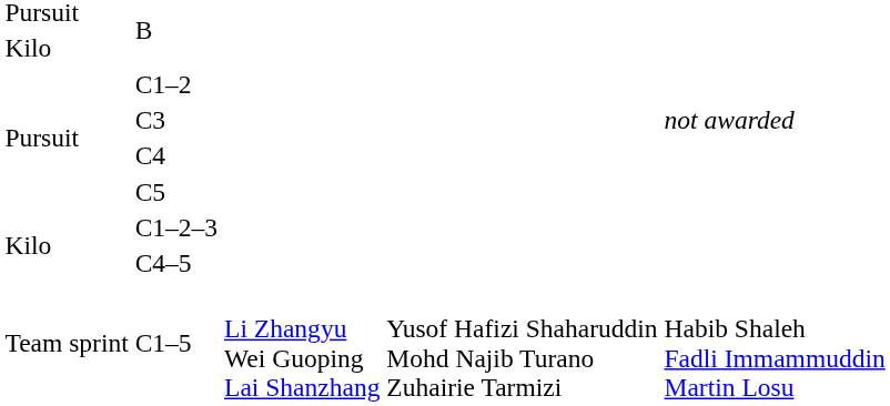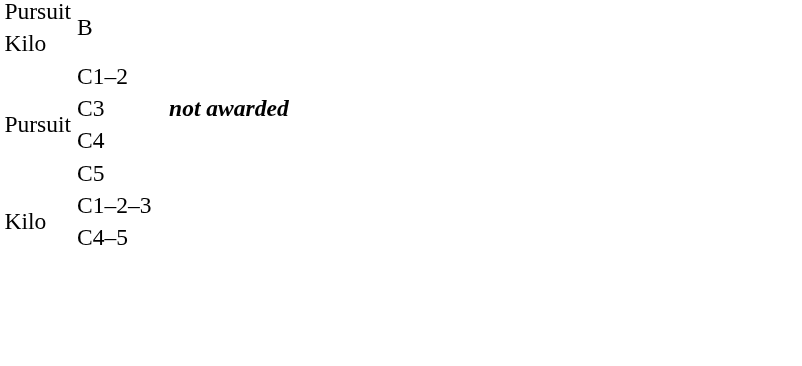 <table>
 <tr>
 <td>Pursuit</td>
 <td rowspan=2>B</td>
 <td></td>
 <td></td>
 <td></td>
 </tr>
 <tr>
 <td>Kilo</td>
 <td></td>
 <td></td>
 <td></td>
 </tr>
 <tr>
 <td rowspan=4>Pursuit</td>
 <td>C1–2</td>
 <td></td>
 <td></td>
 <td></td>
 </tr>
 <tr>
 <td>C3</td>
 <td></td>
 <td></td>
-<td><em>not awarded</em></td>
+<td><strong><em>not awarded</em></strong></td>
 </tr>
 <tr>
 <td>C4</td>
 <td></td>
 <td></td>
 <td></td>
 </tr>
 <tr>
 <td>C5</td>
 <td></td>
 <td></td>
 <td></td>
 </tr>
 <tr>
 <td rowspan=2>Kilo</td>
 <td>C1–2–3</td>
 <td></td>
 <td></td>
 <td></td>
 </tr>
 <tr>
 <td>C4–5</td>
 <td></td>
 <td></td>
 <td></td>
 </tr>
-<tr>
-<td>Team sprint</td>
-<td>C1–5</td>
-<td><br><a href='#'>Li Zhangyu</a><br>Wei Guoping<br><a href='#'>Lai Shanzhang</a></td>
-<td><br>Yusof Hafizi Shaharuddin<br>Mohd Najib Turano<br>Zuhairie Tarmizi</td>
-<td><br>Habib Shaleh<br><a href='#'>Fadli Immammuddin</a><br><a href='#'>Martin Losu</a></td>
-</tr>
 </table>
